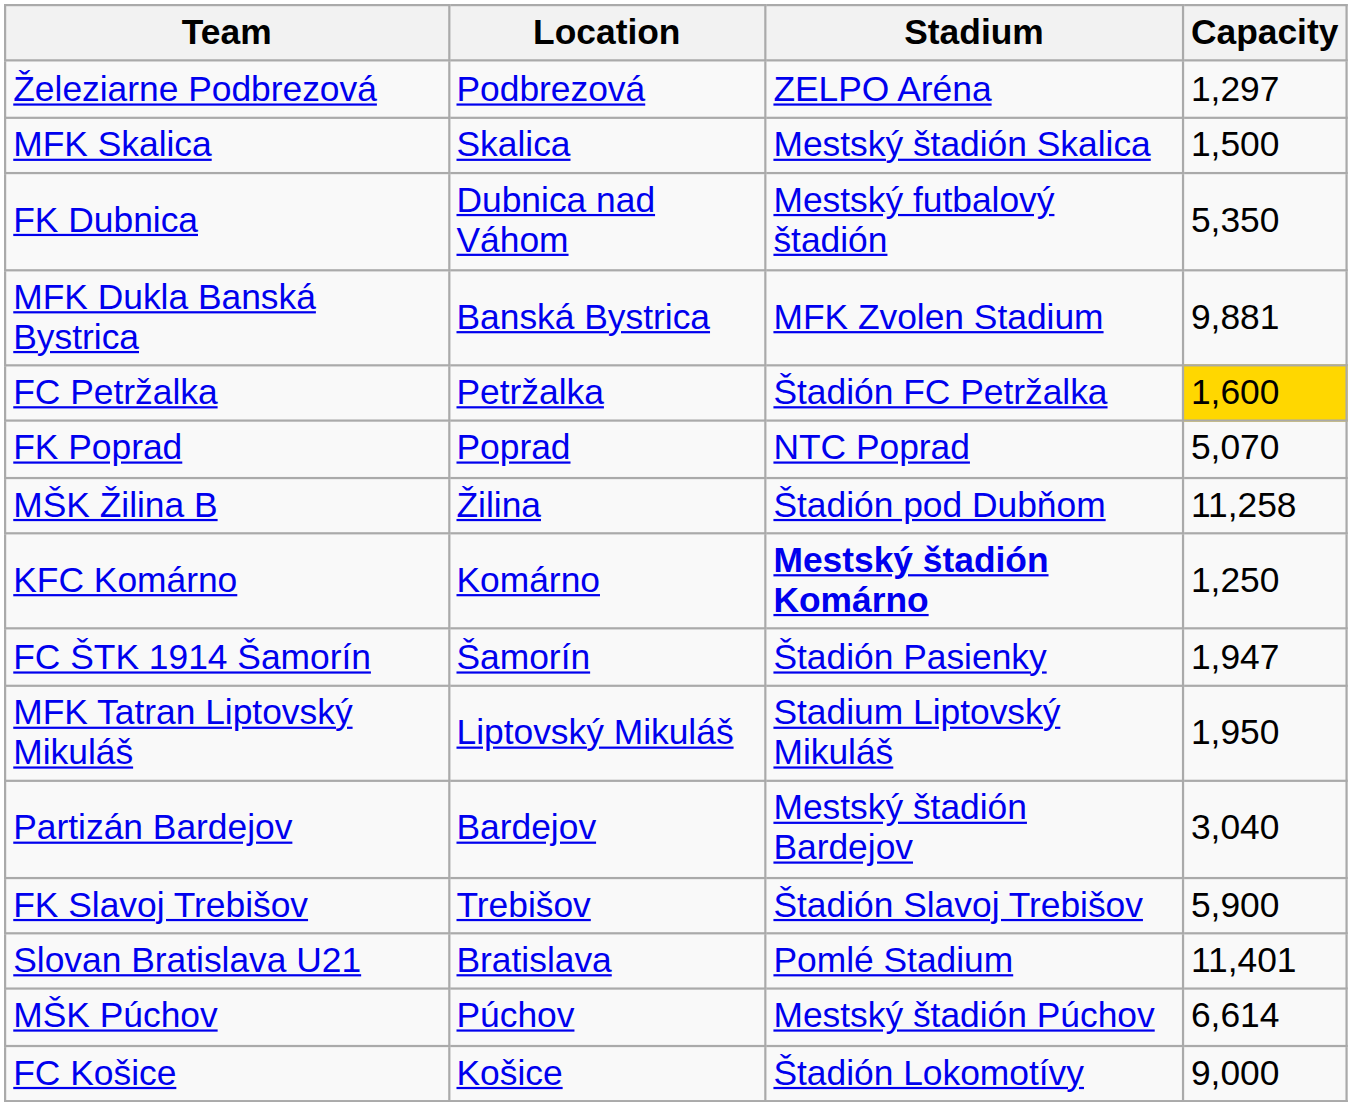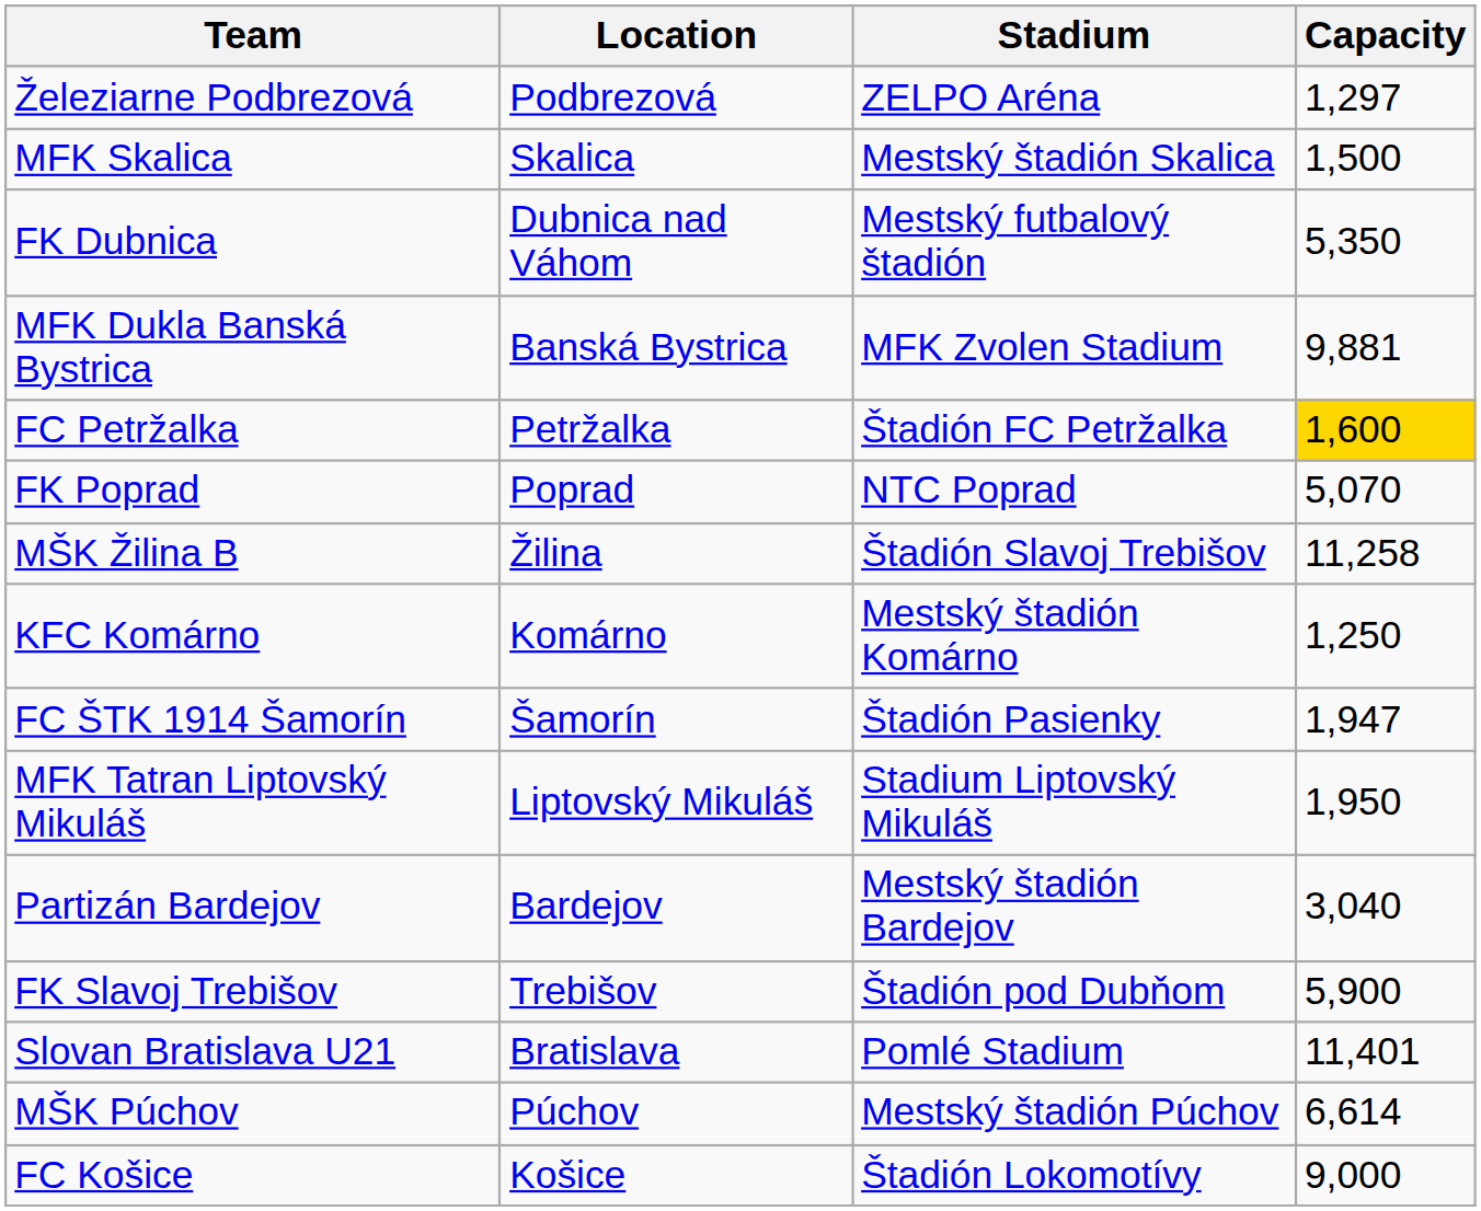 <table class="wikitable sortable" style="text-align:left;">
 <tr>
 <th>Team</th>
 <th>Location</th>
 <th>Stadium</th>
 <th>Capacity</th>
 </tr>
 <tr>
 <td><a href='#'>Železiarne Podbrezová</a></td>
 <td><a href='#'>Podbrezová</a></td>
 <td><a href='#'>ZELPO Aréna</a></td>
 <td>1,297</td>
 </tr>
 <tr>
 <td><a href='#'>MFK Skalica</a></td>
 <td><a href='#'>Skalica</a></td>
 <td><a href='#'>Mestský štadión Skalica</a></td>
 <td>1,500</td>
 </tr>
 <tr>
 <td><a href='#'>FK Dubnica</a></td>
 <td><a href='#'>Dubnica nad Váhom</a></td>
 <td><a href='#'>Mestský futbalový štadión</a></td>
 <td>5,350</td>
 </tr>
 <tr>
 <td><a href='#'>MFK Dukla Banská Bystrica</a></td>
 <td><a href='#'>Banská Bystrica</a></td>
 <td><a href='#'>MFK Zvolen Stadium</a></td>
 <td>9,881</td>
 </tr>
 <tr>
 <td><a href='#'>FC Petržalka</a></td>
 <td><a href='#'>Petržalka</a></td>
 <td><a href='#'>Štadión FC Petržalka</a></td>
 <td style="background: gold;">1,600</td>
 </tr>
 <tr>
 <td><a href='#'>FK Poprad</a></td>
 <td><a href='#'>Poprad</a></td>
 <td><a href='#'>NTC Poprad</a></td>
 <td>5,070</td>
 </tr>
 <tr>
 <td><a href='#'>MŠK Žilina B</a></td>
 <td><a href='#'>Žilina</a></td>
-<td><a href='#'>Štadión pod Dubňom</a></td>
+<td><a href='#'>Štadión Slavoj Trebišov</a></td>
 <td>11,258</td>
 </tr>
 <tr>
 <td><a href='#'>KFC Komárno</a></td>
 <td><a href='#'>Komárno</a></td>
-<td><strong><a href='#'>Mestský štadión Komárno</a></strong></td>
+<td><a href='#'>Mestský štadión Komárno</a></td>
 <td>1,250</td>
 </tr>
 <tr>
 <td><a href='#'>FC ŠTK 1914 Šamorín</a></td>
 <td><a href='#'>Šamorín</a></td>
 <td><a href='#'>Štadión Pasienky</a></td>
 <td>1,947</td>
 </tr>
 <tr>
 <td><a href='#'>MFK Tatran Liptovský Mikuláš</a></td>
 <td><a href='#'>Liptovský Mikuláš</a></td>
 <td><a href='#'>Stadium Liptovský Mikuláš</a></td>
 <td>1,950</td>
 </tr>
 <tr>
 <td><a href='#'>Partizán Bardejov</a></td>
 <td><a href='#'>Bardejov</a></td>
 <td><a href='#'>Mestský štadión Bardejov</a></td>
 <td>3,040</td>
 </tr>
 <tr>
 <td><a href='#'>FK Slavoj Trebišov</a></td>
 <td><a href='#'>Trebišov</a></td>
-<td><a href='#'>Štadión Slavoj Trebišov</a></td>
+<td><a href='#'>Štadión pod Dubňom</a></td>
 <td>5,900</td>
 </tr>
 <tr>
 <td><a href='#'>Slovan Bratislava U21</a></td>
 <td><a href='#'>Bratislava</a></td>
 <td><a href='#'>Pomlé Stadium</a></td>
 <td>11,401</td>
 </tr>
 <tr>
 <td><a href='#'>MŠK Púchov</a></td>
 <td><a href='#'>Púchov</a></td>
 <td><a href='#'>Mestský štadión Púchov</a></td>
 <td>6,614</td>
 </tr>
 <tr>
 <td><a href='#'>FC Košice</a></td>
 <td><a href='#'>Košice</a></td>
 <td><a href='#'>Štadión Lokomotívy</a></td>
 <td>9,000</td>
 </tr>
 <tr>
 </tr>
 </table>
